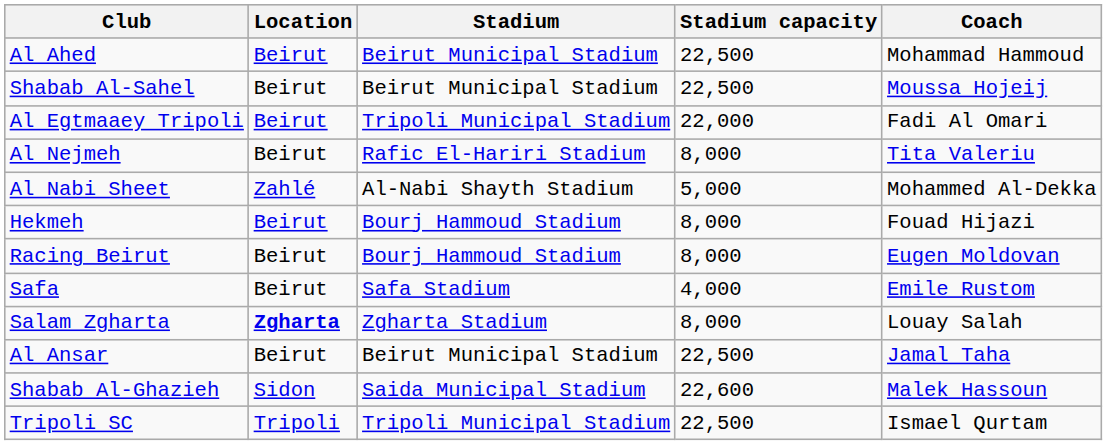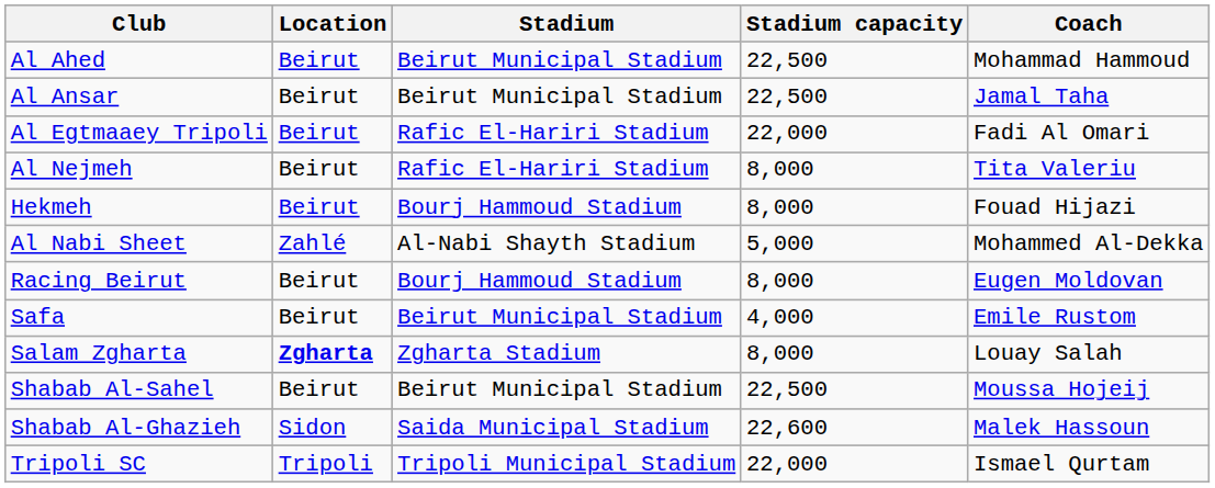 <table class="wikitable sortable">
 <tr>
 <th>Club</th>
 <th>Location</th>
 <th>Stadium</th>
 <th>Stadium capacity</th>
 <th>Coach</th>
 </tr>
 <tr>
 <td><a href='#'>Al Ahed</a></td>
 <td><a href='#'>Beirut</a></td>
 <td><a href='#'>Beirut Municipal Stadium</a></td>
 <td>22,500</td>
 <td> Mohammad Hammoud</td>
 </tr>
 <tr>
-<td><a href='#'>Shabab Al-Sahel</a></td>
+<td><a href='#'>Al Ansar</a></td>
 <td>Beirut</td>
 <td>Beirut Municipal Stadium</td>
 <td>22,500</td>
-<td> <a href='#'>Moussa Hojeij</a></td>
+<td> <a href='#'>Jamal Taha</a></td>
 </tr>
 <tr>
 <td><a href='#'>Al Egtmaaey Tripoli</a></td>
 <td><a href='#'>Beirut</a></td>
-<td><a href='#'>Tripoli Municipal Stadium</a></td>
+<td><a href='#'>Rafic El-Hariri Stadium</a></td>
 <td>22,000</td>
 <td> Fadi Al Omari</td>
 </tr>
 <tr>
 <td><a href='#'>Al Nejmeh</a></td>
 <td>Beirut</td>
 <td><a href='#'>Rafic El-Hariri Stadium</a></td>
 <td>8,000</td>
 <td> <a href='#'>Tita Valeriu</a></td>
 </tr>
 <tr>
+<td><a href='#'>Hekmeh</a></td>
+<td><a href='#'>Beirut</a></td>
+<td><a href='#'>Bourj Hammoud Stadium</a></td>
+<td>8,000</td>
+<td> Fouad Hijazi</td>
+</tr>
+<tr>
 <td><a href='#'>Al Nabi Sheet</a></td>
 <td><a href='#'>Zahlé</a></td>
 <td>Al-Nabi Shayth Stadium</td>
 <td>5,000</td>
 <td> Mohammed Al-Dekka</td>
-</tr>
-<tr>
-<td><a href='#'>Hekmeh</a></td>
-<td><a href='#'>Beirut</a></td>
-<td><a href='#'>Bourj Hammoud Stadium</a></td>
-<td>8,000</td>
-<td> Fouad Hijazi</td>
 </tr>
 <tr>
 <td><a href='#'>Racing Beirut</a></td>
 <td>Beirut</td>
 <td><a href='#'>Bourj Hammoud Stadium</a></td>
 <td>8,000</td>
 <td> <a href='#'>Eugen Moldovan</a></td>
 </tr>
 <tr>
 <td><a href='#'>Safa</a></td>
 <td>Beirut</td>
-<td><a href='#'>Safa Stadium</a></td>
+<td><a href='#'>Beirut Municipal Stadium</a></td>
 <td>4,000</td>
 <td> <a href='#'>Emile Rustom</a></td>
 </tr>
 <tr>
 <td><a href='#'>Salam Zgharta</a></td>
 <td><strong><a href='#'>Zgharta</a></strong></td>
 <td><a href='#'>Zgharta Stadium</a></td>
 <td>8,000</td>
 <td> Louay Salah</td>
 </tr>
 <tr>
-<td><a href='#'>Al Ansar</a></td>
+<td><a href='#'>Shabab Al-Sahel</a></td>
 <td>Beirut</td>
 <td>Beirut Municipal Stadium</td>
 <td>22,500</td>
-<td> <a href='#'>Jamal Taha</a></td>
+<td> <a href='#'>Moussa Hojeij</a></td>
 </tr>
 <tr>
 <td><a href='#'>Shabab Al-Ghazieh</a></td>
 <td><a href='#'>Sidon</a></td>
 <td><a href='#'>Saida Municipal Stadium</a></td>
 <td>22,600</td>
 <td> <a href='#'>Malek Hassoun</a></td>
 </tr>
 <tr>
 <td><a href='#'>Tripoli SC</a></td>
 <td><a href='#'>Tripoli</a></td>
 <td><a href='#'>Tripoli Municipal Stadium</a></td>
-<td>22,500</td>
+<td>22,000</td>
 <td> Ismael Qurtam</td>
 </tr>
 </table>
